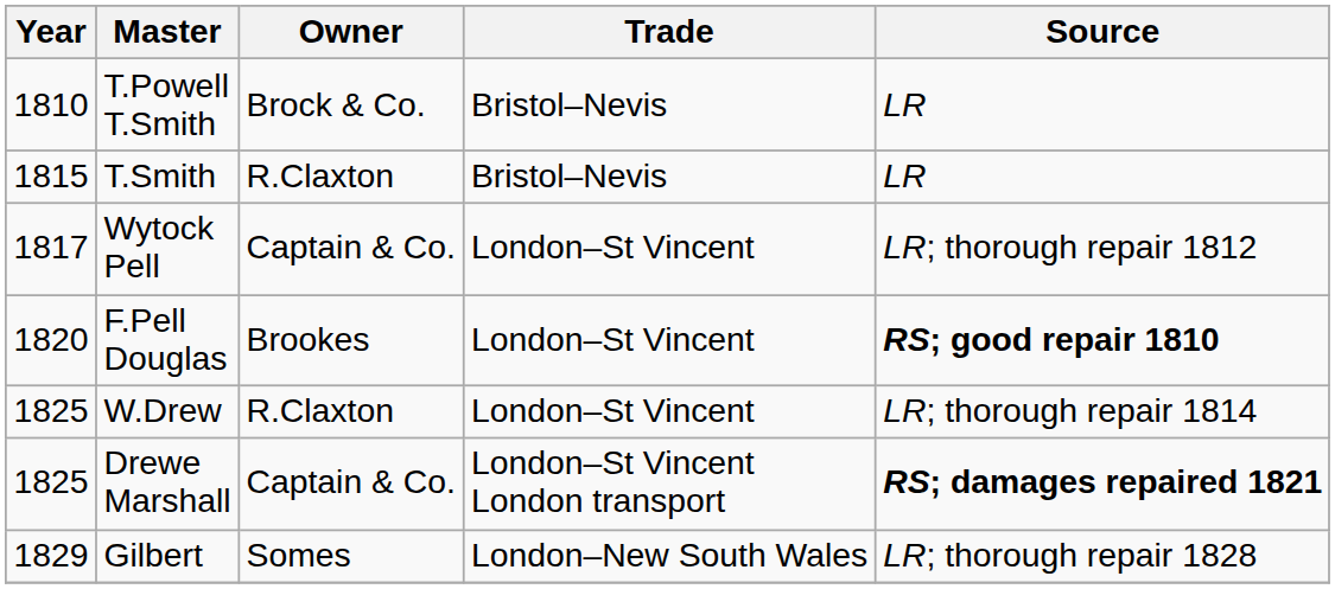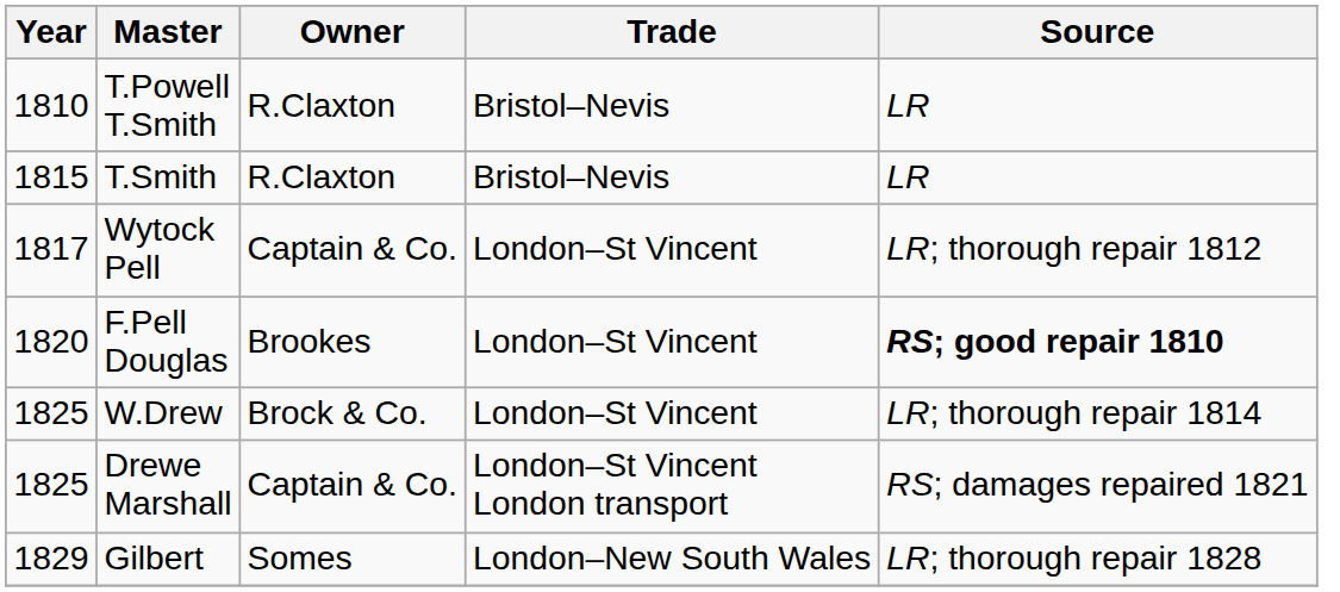 <table class="sortable wikitable">
 <tr>
 <th>Year</th>
 <th>Master</th>
 <th>Owner</th>
 <th>Trade</th>
 <th>Source</th>
 </tr>
 <tr>
 <td>1810</td>
 <td>T.Powell<br>T.Smith</td>
-<td>Brock & Co.</td>
+<td>R.Claxton</td>
 <td>Bristol–Nevis</td>
 <td><em>LR</em></td>
 </tr>
 <tr>
 <td>1815</td>
 <td>T.Smith</td>
 <td>R.Claxton</td>
 <td>Bristol–Nevis</td>
 <td><em>LR</em></td>
 </tr>
 <tr>
 <td>1817</td>
 <td>Wytock<br>Pell</td>
 <td>Captain & Co.</td>
 <td>London–St Vincent</td>
 <td><em>LR</em>; thorough repair 1812</td>
 </tr>
 <tr>
 <td>1820</td>
 <td>F.Pell<br>Douglas</td>
 <td>Brookes</td>
 <td>London–St Vincent</td>
 <td><strong><em>RS</em>; good repair 1810</strong></td>
 </tr>
 <tr>
 <td>1825</td>
 <td>W.Drew</td>
-<td>R.Claxton</td>
+<td>Brock & Co.</td>
 <td>London–St Vincent</td>
 <td><em>LR</em>; thorough repair 1814</td>
 </tr>
 <tr>
 <td>1825</td>
 <td>Drewe<br>Marshall</td>
 <td>Captain & Co.</td>
 <td>London–St Vincent<br>London transport</td>
-<td><strong><em>RS</em>; damages repaired 1821</strong></td>
+<td><em>RS</em>; damages repaired 1821</td>
 </tr>
 <tr>
 <td>1829</td>
 <td>Gilbert</td>
 <td>Somes</td>
 <td>London–New South Wales</td>
 <td><em>LR</em>; thorough repair 1828</td>
 </tr>
 <tr>
 </tr>
 </table>
